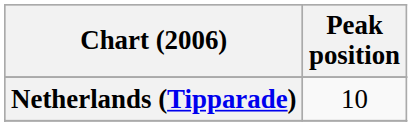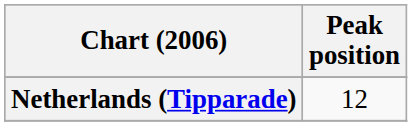 <table class="wikitable sortable plainrowheaders" style="text-align:center">
 <tr>
 <th scope="col">Chart (2006)</th>
 <th scope="col">Peak<br>position</th>
 </tr>
 <tr>
 </tr>
 <tr>
 </tr>
 <tr>
 </tr>
 <tr>
 </tr>
 <tr>
 <th scope="row">Netherlands (<a href='#'>Tipparade</a>)</th>
-<td>10</td>
+<td>12</td>
 </tr>
 <tr>
 </tr>
 <tr>
 </tr>
 </table>
